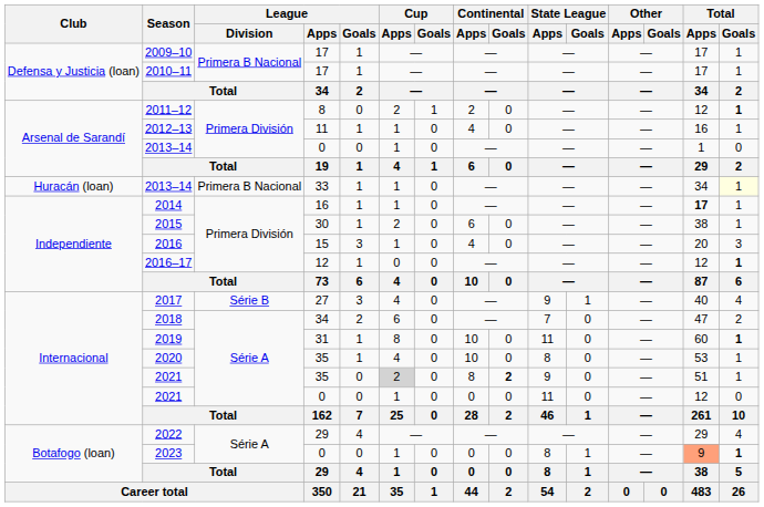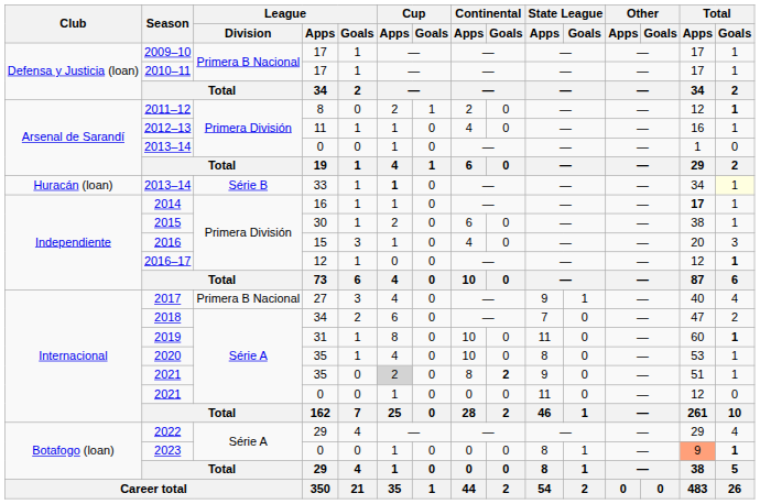 <table class="wikitable" style="text-align: center;">
 <tr>
 <th rowspan="2">Club</th>
 <th rowspan="2">Season</th>
 <th colspan="3">League</th>
 <th colspan="2">Cup</th>
 <th colspan="2">Continental</th>
 <th colspan="2">State League</th>
 <th colspan="2">Other</th>
 <th colspan="2">Total</th>
 </tr>
 <tr>
 <th>Division</th>
 <th>Apps</th>
 <th>Goals</th>
 <th>Apps</th>
 <th>Goals</th>
 <th>Apps</th>
 <th>Goals</th>
 <th>Apps</th>
 <th>Goals</th>
 <th>Apps</th>
 <th>Goals</th>
 <th>Apps</th>
 <th>Goals</th>
 </tr>
 <tr>
 <td rowspan="3"><a href='#'>Defensa y Justicia</a> (loan)</td>
 <td><a href='#'>2009–10</a></td>
 <td rowspan="2"><a href='#'>Primera B Nacional</a></td>
 <td>17</td>
 <td>1</td>
 <td colspan="2">—</td>
 <td colspan="2">—</td>
 <td colspan="2">—</td>
 <td colspan="2">—</td>
 <td>17</td>
 <td>1</td>
 </tr>
 <tr>
 <td><a href='#'>2010–11</a></td>
 <td>17</td>
 <td>1</td>
 <td colspan="2">—</td>
 <td colspan="2">—</td>
 <td colspan="2">—</td>
 <td colspan="2">—</td>
 <td>17</td>
 <td>1</td>
 </tr>
 <tr>
 <th colspan="2">Total</th>
 <th>34</th>
 <th>2</th>
 <th colspan="2">—</th>
 <th colspan="2">—</th>
 <th colspan="2">—</th>
 <th colspan="2">—</th>
 <th>34</th>
 <th>2</th>
 </tr>
 <tr>
 <td rowspan="4"><a href='#'>Arsenal de Sarandí</a></td>
 <td><a href='#'>2011–12</a></td>
 <td rowspan="3"><a href='#'>Primera División</a></td>
 <td>8</td>
 <td>0</td>
 <td>2</td>
 <td>1</td>
 <td>2</td>
 <td>0</td>
 <td colspan="2">—</td>
 <td colspan="2">—</td>
 <td>12</td>
 <td><strong>1</strong></td>
 </tr>
 <tr>
 <td><a href='#'>2012–13</a></td>
 <td>11</td>
 <td>1</td>
 <td>1</td>
 <td>0</td>
 <td>4</td>
 <td>0</td>
 <td colspan="2">—</td>
 <td colspan="2">—</td>
 <td>16</td>
 <td>1</td>
 </tr>
 <tr>
 <td><a href='#'>2013–14</a></td>
 <td>0</td>
 <td>0</td>
 <td>1</td>
 <td>0</td>
 <td colspan="2">—</td>
 <td colspan="2">—</td>
 <td colspan="2">—</td>
 <td>1</td>
 <td>0</td>
 </tr>
 <tr>
 <th colspan="2">Total</th>
 <th>19</th>
 <th>1</th>
 <th>4</th>
 <th>1</th>
 <th>6</th>
 <th>0</th>
 <th colspan="2">—</th>
 <th colspan="2">—</th>
 <th>29</th>
 <th>2</th>
 </tr>
 <tr>
 <td rowspan="1"><a href='#'>Huracán</a> (loan)</td>
 <td><a href='#'>2013–14</a></td>
-<td>Primera B Nacional</td>
+<td><a href='#'>Série B</a></td>
 <td>33</td>
 <td>1</td>
-<td>1</td>
+<td><strong>1</strong></td>
 <td>0</td>
 <td colspan="2">—</td>
 <td colspan="2">—</td>
 <td colspan="2">—</td>
 <td>34</td>
 <td style="background: lightyellow;">1</td>
 </tr>
 <tr>
 <td rowspan="5"><a href='#'>Independiente</a></td>
 <td><a href='#'>2014</a></td>
 <td rowspan="4">Primera División</td>
 <td>16</td>
 <td>1</td>
 <td>1</td>
 <td>0</td>
 <td colspan="2">—</td>
 <td colspan="2">—</td>
 <td colspan="2">—</td>
 <td><strong>17</strong></td>
 <td>1</td>
 </tr>
 <tr>
 <td><a href='#'>2015</a></td>
 <td>30</td>
 <td>1</td>
 <td>2</td>
 <td>0</td>
 <td>6</td>
 <td>0</td>
 <td colspan="2">—</td>
 <td colspan="2">—</td>
 <td>38</td>
 <td>1</td>
 </tr>
 <tr>
 <td><a href='#'>2016</a></td>
 <td>15</td>
 <td>3</td>
 <td>1</td>
 <td>0</td>
 <td>4</td>
 <td>0</td>
 <td colspan="2">—</td>
 <td colspan="2">—</td>
 <td>20</td>
 <td>3</td>
 </tr>
 <tr>
 <td><a href='#'>2016–17</a></td>
 <td>12</td>
 <td>1</td>
 <td>0</td>
 <td>0</td>
 <td colspan="2">—</td>
 <td colspan="2">—</td>
 <td colspan="2">—</td>
 <td>12</td>
 <td><strong>1</strong></td>
 </tr>
 <tr>
 <th colspan="2">Total</th>
 <th>73</th>
 <th>6</th>
 <th>4</th>
 <th>0</th>
 <th>10</th>
 <th>0</th>
 <th colspan="2">—</th>
 <th colspan="2">—</th>
 <th>87</th>
 <th>6</th>
 </tr>
 <tr>
 <td rowspan="7"><a href='#'>Internacional</a></td>
 <td><a href='#'>2017</a></td>
-<td><a href='#'>Série B</a></td>
+<td>Primera B Nacional</td>
 <td>27</td>
 <td>3</td>
 <td>4</td>
 <td>0</td>
 <td colspan="2">—</td>
 <td>9</td>
 <td>1</td>
 <td colspan="2">—</td>
 <td>40</td>
 <td>4</td>
 </tr>
 <tr>
 <td><a href='#'>2018</a></td>
 <td rowspan="5"><a href='#'>Série A</a></td>
 <td>34</td>
 <td>2</td>
 <td>6</td>
 <td>0</td>
 <td colspan="2">—</td>
 <td>7</td>
 <td>0</td>
 <td colspan="2">—</td>
 <td>47</td>
 <td>2</td>
 </tr>
 <tr>
 <td><a href='#'>2019</a></td>
 <td>31</td>
 <td>1</td>
 <td>8</td>
 <td>0</td>
 <td>10</td>
 <td>0</td>
 <td>11</td>
 <td>0</td>
 <td colspan="2">—</td>
 <td>60</td>
 <td><strong>1</strong></td>
 </tr>
 <tr>
 <td><a href='#'>2020</a></td>
 <td>35</td>
 <td>1</td>
 <td>4</td>
 <td>0</td>
 <td>10</td>
 <td>0</td>
 <td>8</td>
 <td>0</td>
 <td colspan="2">—</td>
 <td>53</td>
 <td>1</td>
 </tr>
 <tr>
 <td><a href='#'>2021</a></td>
 <td>35</td>
 <td>0</td>
 <td style="background: lightgrey;">2</td>
 <td>0</td>
 <td>8</td>
 <td><strong>2</strong></td>
 <td>9</td>
 <td>0</td>
 <td colspan="2">—</td>
 <td>51</td>
 <td>1</td>
 </tr>
 <tr>
 <td><a href='#'>2021</a></td>
 <td>0</td>
 <td>0</td>
 <td>1</td>
 <td>0</td>
 <td>0</td>
 <td>0</td>
 <td>11</td>
 <td>0</td>
 <td colspan="2">—</td>
 <td>12</td>
 <td>0</td>
 </tr>
 <tr>
 <th colspan="2">Total</th>
 <th>162</th>
 <th>7</th>
 <th>25</th>
 <th>0</th>
 <th>28</th>
 <th>2</th>
 <th>46</th>
 <th>1</th>
 <th colspan="2">—</th>
 <th>261</th>
 <th>10</th>
 </tr>
 <tr>
 <td rowspan="3"><a href='#'>Botafogo</a> (loan)</td>
 <td><a href='#'>2022</a></td>
 <td rowspan="2">Série A</td>
 <td>29</td>
 <td>4</td>
 <td colspan="2">—</td>
 <td colspan="2">—</td>
 <td colspan="2">—</td>
 <td colspan="2">—</td>
 <td>29</td>
 <td>4</td>
 </tr>
 <tr>
 <td><a href='#'>2023</a></td>
 <td>0</td>
 <td>0</td>
 <td>1</td>
 <td>0</td>
 <td>0</td>
 <td>0</td>
 <td>8</td>
 <td>1</td>
 <td colspan="2">—</td>
 <td style="background: lightsalmon;">9</td>
 <td><strong>1</strong></td>
 </tr>
 <tr>
 <th colspan="2">Total</th>
 <th>29</th>
 <th>4</th>
 <th>1</th>
 <th>0</th>
 <th>0</th>
 <th>0</th>
 <th>8</th>
 <th>1</th>
 <th colspan="2">—</th>
 <th>38</th>
 <th>5</th>
 </tr>
 <tr>
 <th colspan="3">Career total</th>
 <th>350</th>
 <th>21</th>
 <th>35</th>
 <th>1</th>
 <th>44</th>
 <th>2</th>
 <th>54</th>
 <th>2</th>
 <th>0</th>
 <th>0</th>
 <th>483</th>
 <th>26</th>
 </tr>
 </table>
